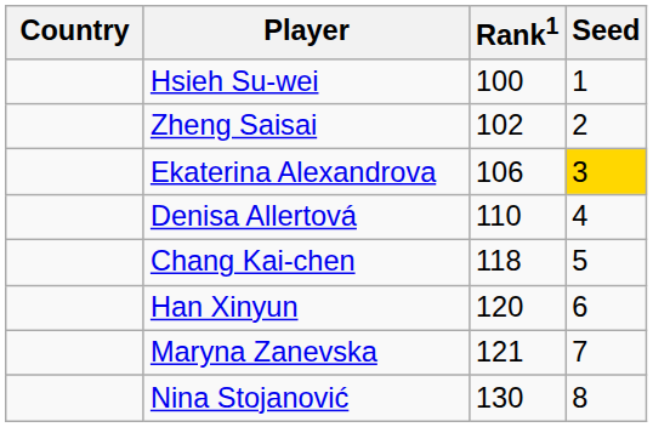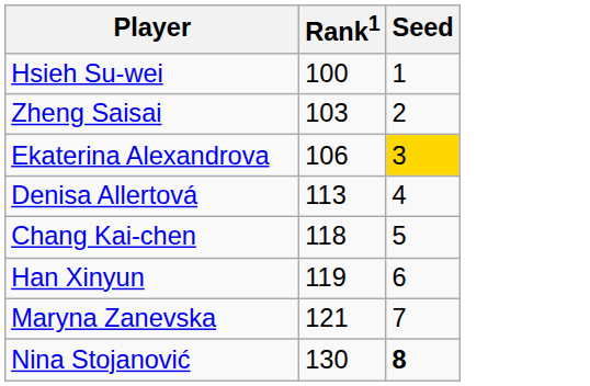 <table class="sortable wikitable">
 <tr>
-<th width="70">Country</th>
 <th width="175">Player</th>
 <th>Rank<sup>1</sup></th>
 <th>Seed</th>
 </tr>
 <tr>
-<td></td>
 <td><a href='#'>Hsieh Su-wei</a></td>
 <td>100</td>
 <td>1</td>
 </tr>
 <tr>
-<td></td>
 <td><a href='#'>Zheng Saisai</a></td>
-<td>102</td>
+<td>103</td>
 <td>2</td>
 </tr>
 <tr>
-<td></td>
 <td><a href='#'>Ekaterina Alexandrova</a></td>
 <td>106</td>
 <td style="background: gold;">3</td>
 </tr>
 <tr>
-<td></td>
 <td><a href='#'>Denisa Allertová</a></td>
-<td>110</td>
+<td>113</td>
 <td>4</td>
 </tr>
 <tr>
-<td></td>
 <td><a href='#'>Chang Kai-chen</a></td>
 <td>118</td>
 <td>5</td>
 </tr>
 <tr>
-<td></td>
 <td><a href='#'>Han Xinyun</a></td>
-<td>120</td>
+<td>119</td>
 <td>6</td>
 </tr>
 <tr>
-<td></td>
 <td><a href='#'>Maryna Zanevska</a></td>
 <td>121</td>
 <td>7</td>
 </tr>
 <tr>
-<td></td>
 <td><a href='#'>Nina Stojanović</a></td>
 <td>130</td>
-<td>8</td>
+<td><strong>8</strong></td>
 </tr>
 </table>
